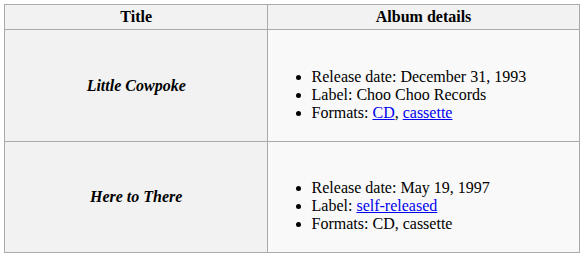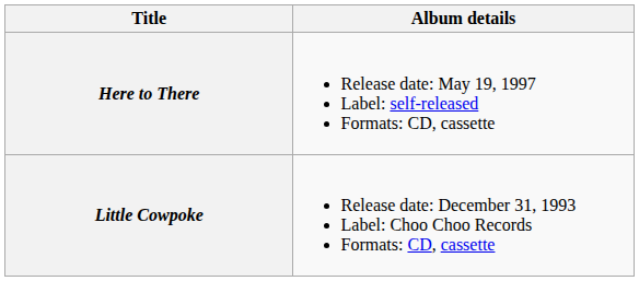 <table class="wikitable plainrowheaders">
 <tr>
 <th style="width:16em;">Title</th>
 <th style="width:19em;">Album details</th>
 </tr>
 <tr>
+<th scope="row"><em>Here to There</em></th>
+<td><br><ul><li>Release date: May 19, 1997</li><li>Label: <a href='#'>self-released</a></li><li>Formats: CD, cassette</li></ul></td>
+</tr>
+<tr>
 <th scope="row"><em>Little Cowpoke</em></th>
 <td><br><ul><li>Release date: December 31, 1993</li><li>Label: Choo Choo Records</li><li>Formats: <a href='#'>CD</a>, <a href='#'>cassette</a></li></ul></td>
 </tr>
 <tr>
-<th scope="row"><em>Here to There</em></th>
-<td><br><ul><li>Release date: May 19, 1997</li><li>Label: <a href='#'>self-released</a></li><li>Formats: CD, cassette</li></ul></td>
-</tr>
-<tr>
 </tr>
 </table>
